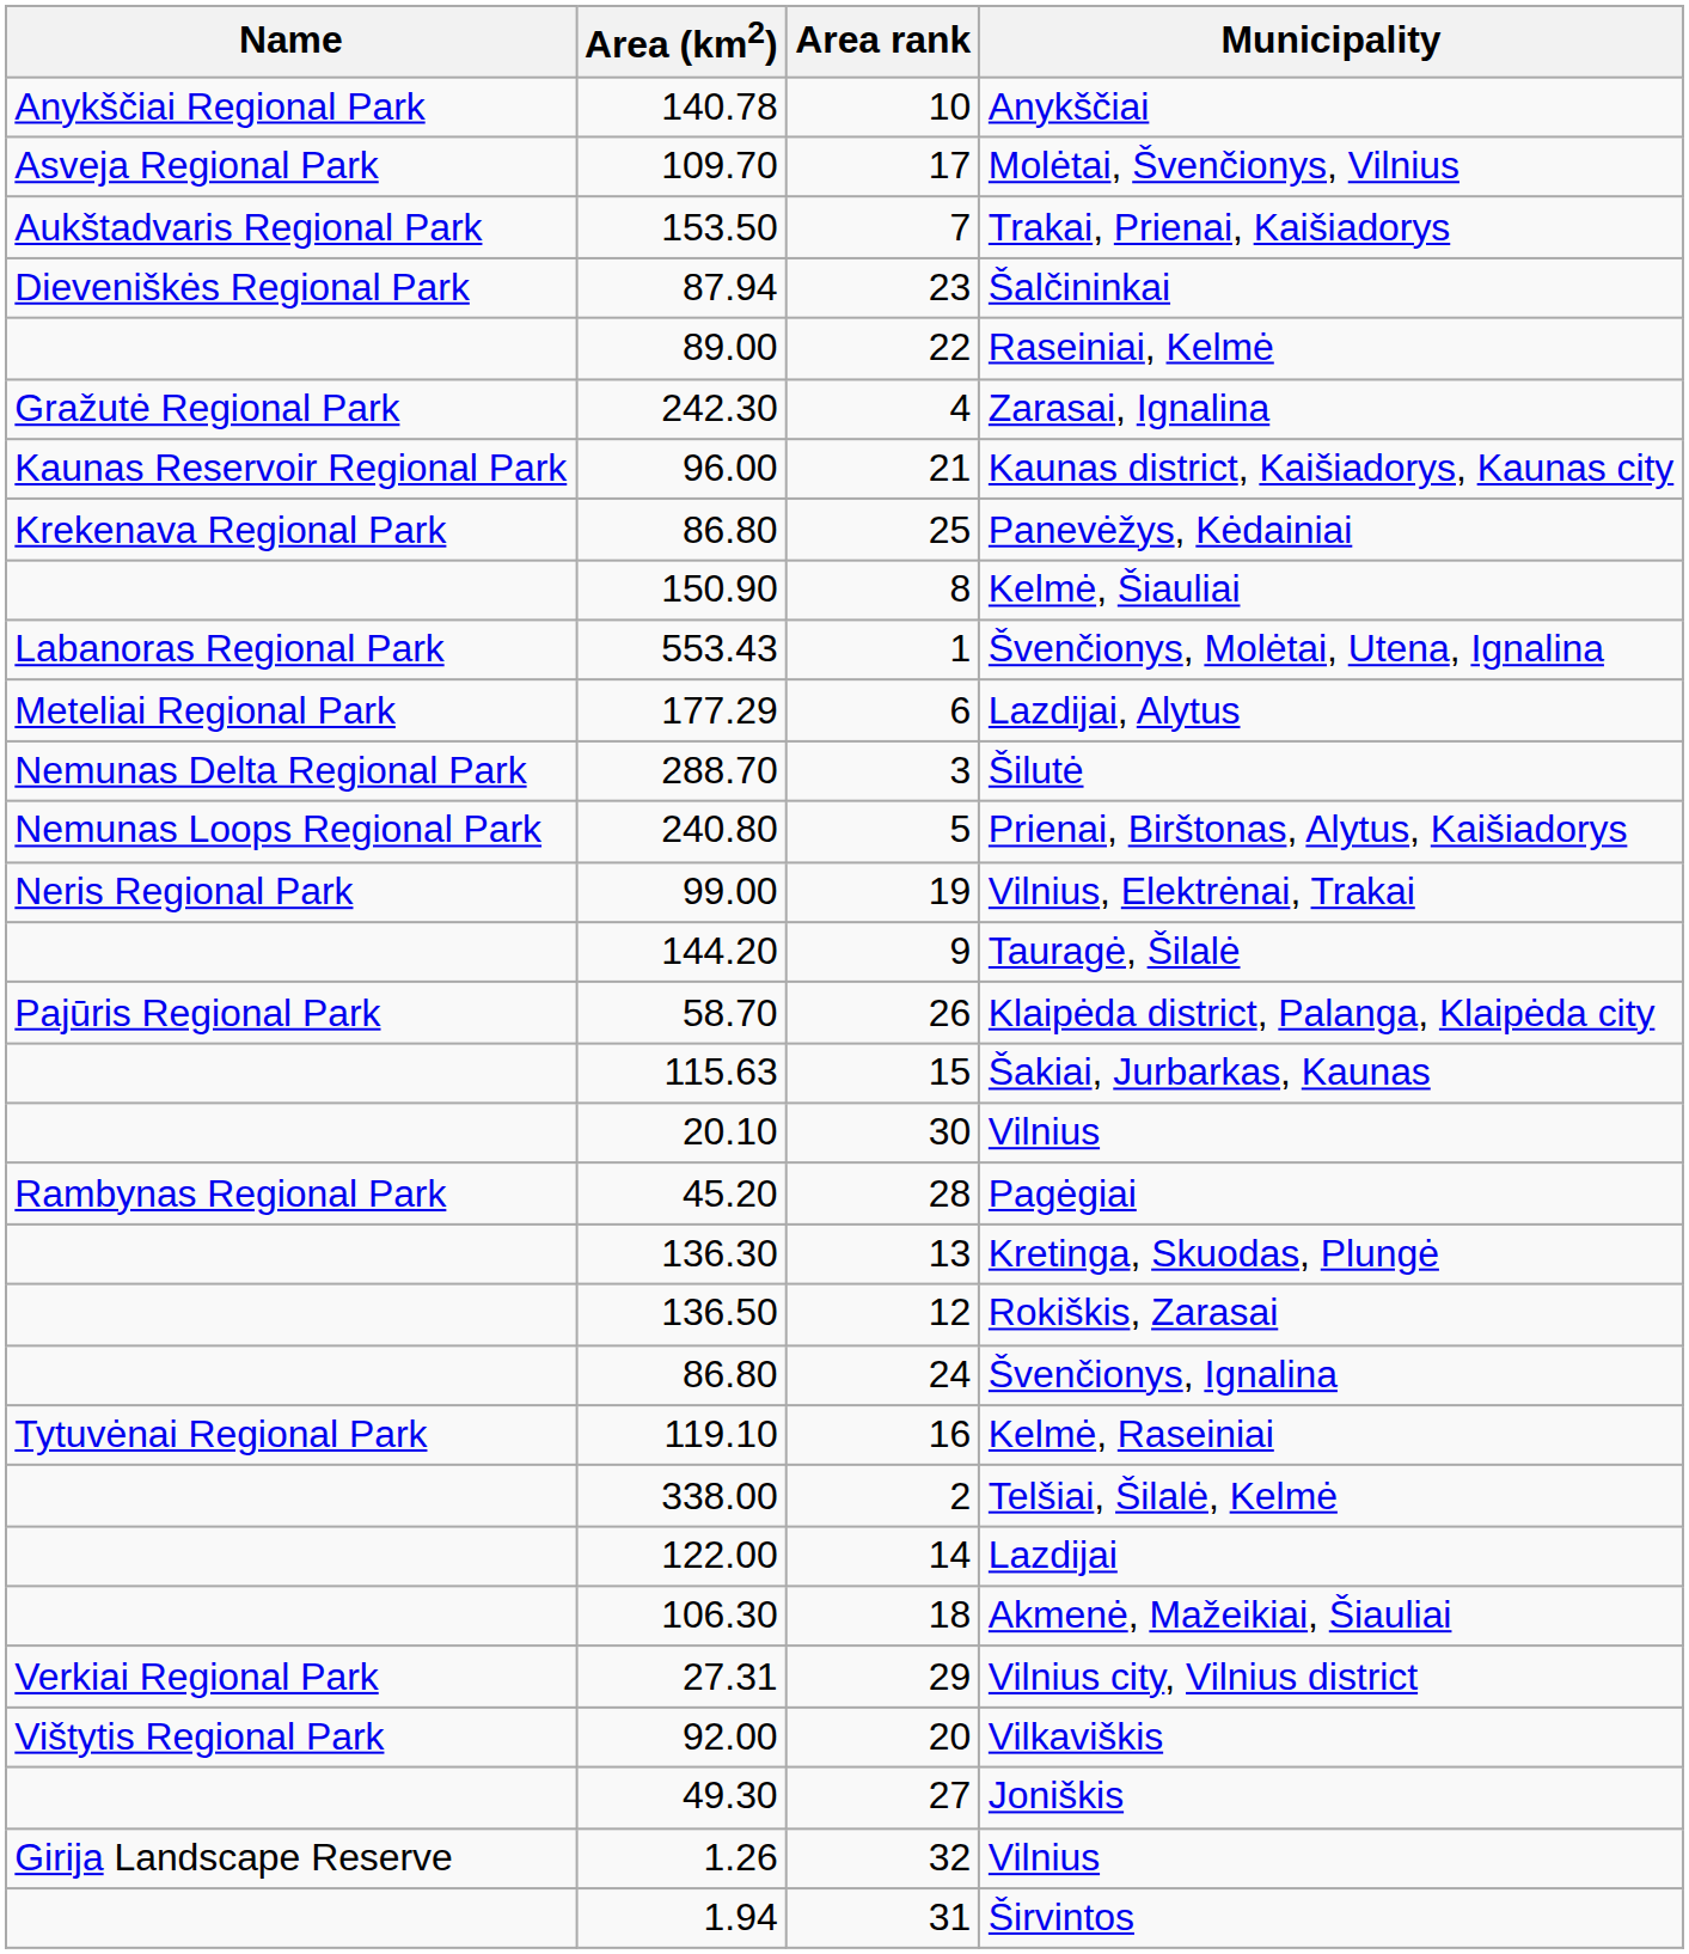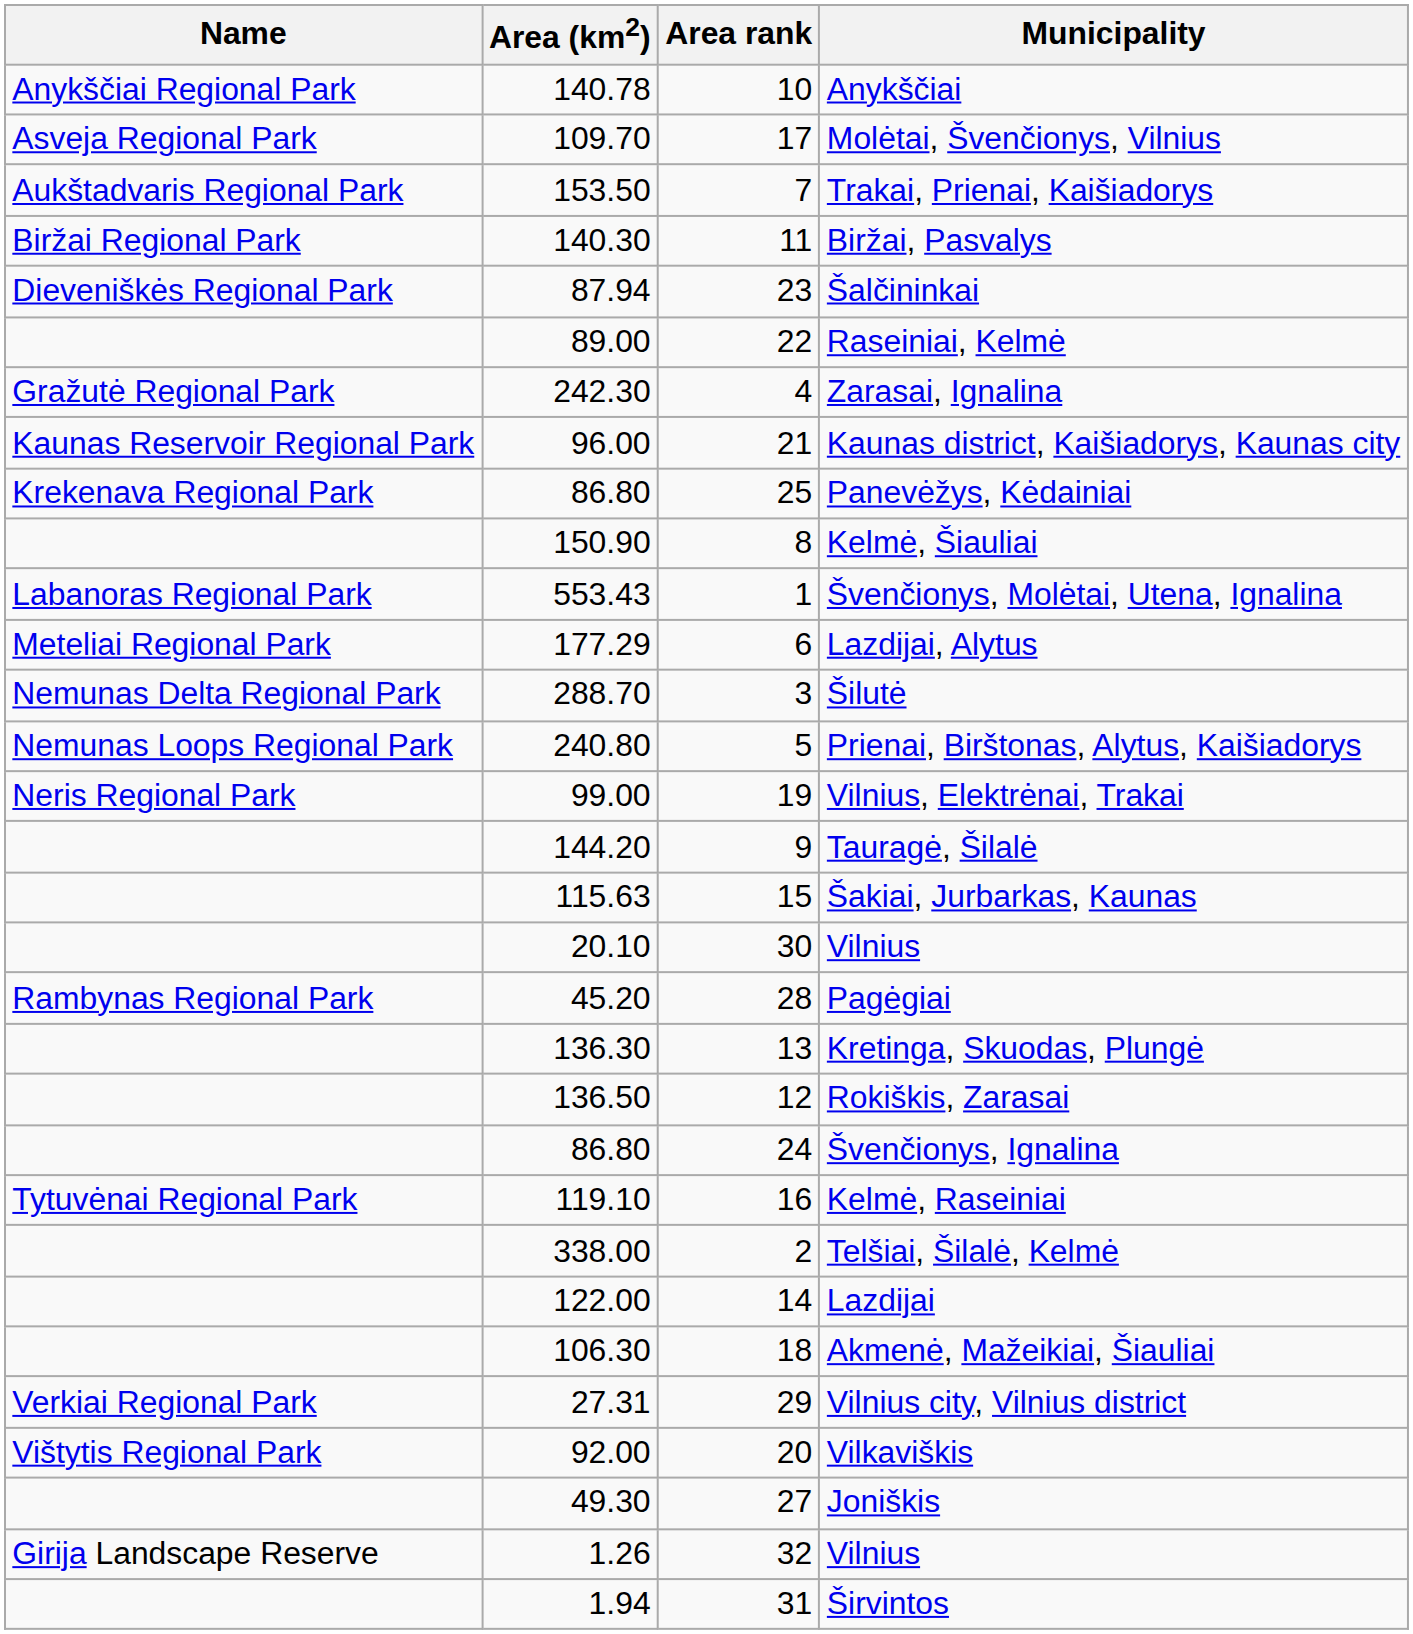 <table class="wikitable sortable">
 <tr>
 <th>Name</th>
 <th>Area (km<sup>2</sup>)</th>
 <th>Area rank</th>
 <th>Municipality</th>
 </tr>
 <tr>
 <td><a href='#'>Anykščiai Regional Park</a></td>
 <td align="right">140.78</td>
 <td align="right">10</td>
 <td><a href='#'>Anykščiai</a></td>
 </tr>
 <tr>
 <td><a href='#'>Asveja Regional Park</a></td>
 <td align="right">109.70</td>
 <td align="right">17</td>
 <td><a href='#'>Molėtai</a>, <a href='#'>Švenčionys</a>, <a href='#'>Vilnius</a></td>
 </tr>
 <tr>
 <td><a href='#'>Aukštadvaris Regional Park</a></td>
 <td align="right">153.50</td>
 <td align="right">7</td>
 <td><a href='#'>Trakai</a>, <a href='#'>Prienai</a>, <a href='#'>Kaišiadorys</a></td>
+</tr>
+<tr>
+<td><a href='#'>Biržai Regional Park</a></td>
+<td align="right">140.30</td>
+<td align="right">11</td>
+<td><a href='#'>Biržai</a>, <a href='#'>Pasvalys</a></td>
 </tr>
 <tr>
 <td><a href='#'>Dieveniškės Regional Park</a></td>
 <td align="right">87.94</td>
 <td align="right">23</td>
 <td><a href='#'>Šalčininkai</a></td>
 </tr>
 <tr>
 <td></td>
 <td align="right">89.00</td>
 <td align="right">22</td>
 <td><a href='#'>Raseiniai</a>, <a href='#'>Kelmė</a></td>
 </tr>
 <tr>
 <td><a href='#'>Gražutė Regional Park</a></td>
 <td align="right">242.30</td>
 <td align="right">4</td>
 <td><a href='#'>Zarasai</a>, <a href='#'>Ignalina</a></td>
 </tr>
 <tr>
 <td><a href='#'>Kaunas Reservoir Regional Park</a></td>
 <td align="right">96.00</td>
 <td align="right">21</td>
 <td><a href='#'>Kaunas district</a>, <a href='#'>Kaišiadorys</a>, <a href='#'>Kaunas city</a></td>
 </tr>
 <tr>
 <td><a href='#'>Krekenava Regional Park</a></td>
 <td align="right">86.80</td>
 <td align="right">25</td>
 <td><a href='#'>Panevėžys</a>, <a href='#'>Kėdainiai</a></td>
 </tr>
 <tr>
 <td></td>
 <td align="right">150.90</td>
 <td align="right">8</td>
 <td><a href='#'>Kelmė</a>, <a href='#'>Šiauliai</a></td>
 </tr>
 <tr>
 <td><a href='#'>Labanoras Regional Park</a></td>
 <td align="right">553.43</td>
 <td align="right">1</td>
 <td><a href='#'>Švenčionys</a>, <a href='#'>Molėtai</a>, <a href='#'>Utena</a>, <a href='#'>Ignalina</a></td>
 </tr>
 <tr>
 <td><a href='#'>Meteliai Regional Park</a></td>
 <td align="right">177.29</td>
 <td align="right">6</td>
 <td><a href='#'>Lazdijai</a>, <a href='#'>Alytus</a></td>
 </tr>
 <tr>
 <td><a href='#'>Nemunas Delta Regional Park</a></td>
 <td align="right">288.70</td>
 <td align="right">3</td>
 <td><a href='#'>Šilutė</a></td>
 </tr>
 <tr>
 <td><a href='#'>Nemunas Loops Regional Park</a></td>
 <td align="right">240.80</td>
 <td align="right">5</td>
 <td><a href='#'>Prienai</a>, <a href='#'>Birštonas</a>, <a href='#'>Alytus</a>, <a href='#'>Kaišiadorys</a></td>
 </tr>
 <tr>
 <td><a href='#'>Neris Regional Park</a></td>
 <td align="right">99.00</td>
 <td align="right">19</td>
 <td><a href='#'>Vilnius</a>, <a href='#'>Elektrėnai</a>, <a href='#'>Trakai</a></td>
 </tr>
 <tr>
 <td></td>
 <td align="right">144.20</td>
 <td align="right">9</td>
 <td><a href='#'>Tauragė</a>, <a href='#'>Šilalė</a></td>
-</tr>
-<tr>
-<td><a href='#'>Pajūris Regional Park</a></td>
-<td align="right">58.70</td>
-<td align="right">26</td>
-<td><a href='#'>Klaipėda district</a>, <a href='#'>Palanga</a>, <a href='#'>Klaipėda city</a></td>
 </tr>
 <tr>
 <td></td>
 <td align="right">115.63</td>
 <td align="right">15</td>
 <td><a href='#'>Šakiai</a>, <a href='#'>Jurbarkas</a>, <a href='#'>Kaunas</a></td>
 </tr>
 <tr>
 <td></td>
 <td align="right">20.10</td>
 <td align="right">30</td>
 <td><a href='#'>Vilnius</a></td>
 </tr>
 <tr>
 <td><a href='#'>Rambynas Regional Park</a></td>
 <td align="right">45.20</td>
 <td align="right">28</td>
 <td><a href='#'>Pagėgiai</a></td>
 </tr>
 <tr>
 <td></td>
 <td align="right">136.30</td>
 <td align="right">13</td>
 <td><a href='#'>Kretinga</a>, <a href='#'>Skuodas</a>, <a href='#'>Plungė</a></td>
 </tr>
 <tr>
 <td></td>
 <td align="right">136.50</td>
 <td align="right">12</td>
 <td><a href='#'>Rokiškis</a>, <a href='#'>Zarasai</a></td>
 </tr>
 <tr>
 <td></td>
 <td align="right">86.80</td>
 <td align="right">24</td>
 <td><a href='#'>Švenčionys</a>, <a href='#'>Ignalina</a></td>
 </tr>
 <tr>
 <td><a href='#'>Tytuvėnai Regional Park</a></td>
 <td align="right">119.10</td>
 <td align="right">16</td>
 <td><a href='#'>Kelmė</a>, <a href='#'>Raseiniai</a></td>
 </tr>
 <tr>
 <td></td>
 <td align="right">338.00</td>
 <td align="right">2</td>
 <td><a href='#'>Telšiai</a>, <a href='#'>Šilalė</a>, <a href='#'>Kelmė</a></td>
 </tr>
 <tr>
 <td></td>
 <td align="right">122.00</td>
 <td align="right">14</td>
 <td><a href='#'>Lazdijai</a></td>
 </tr>
 <tr>
 <td></td>
 <td align="right">106.30</td>
 <td align="right">18</td>
 <td><a href='#'>Akmenė</a>, <a href='#'>Mažeikiai</a>, <a href='#'>Šiauliai</a></td>
 </tr>
 <tr>
 <td><a href='#'>Verkiai Regional Park</a></td>
 <td align="right">27.31</td>
 <td align="right">29</td>
 <td><a href='#'>Vilnius city</a>, <a href='#'>Vilnius district</a></td>
 </tr>
 <tr>
 <td><a href='#'>Vištytis Regional Park</a></td>
 <td align="right">92.00</td>
 <td align="right">20</td>
 <td><a href='#'>Vilkaviškis</a></td>
 </tr>
 <tr>
 <td></td>
 <td align="right">49.30</td>
 <td align="right">27</td>
 <td><a href='#'>Joniškis</a></td>
 </tr>
 <tr>
 <td><a href='#'>Girija</a> Landscape Reserve </td>
 <td align="right">1.26</td>
 <td align="right">32</td>
 <td><a href='#'>Vilnius</a></td>
 </tr>
 <tr>
 <td></td>
 <td align="right">1.94</td>
 <td align="right">31</td>
 <td><a href='#'>Širvintos</a></td>
 </tr>
 </table>
